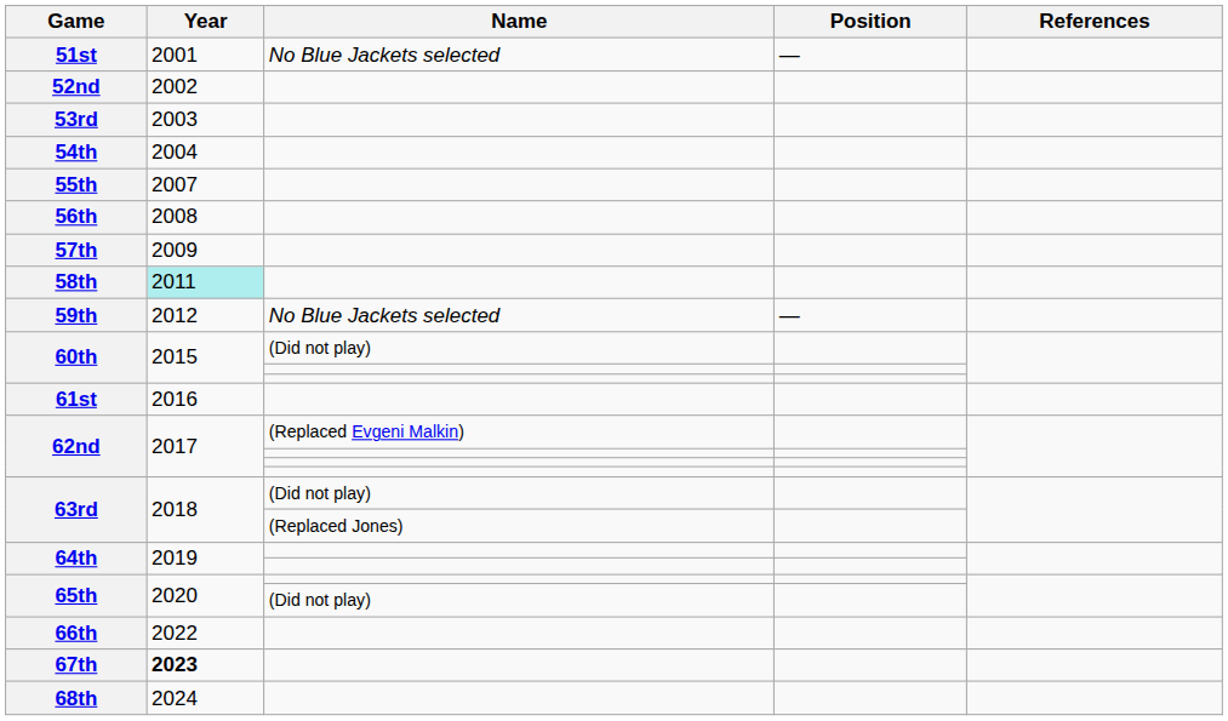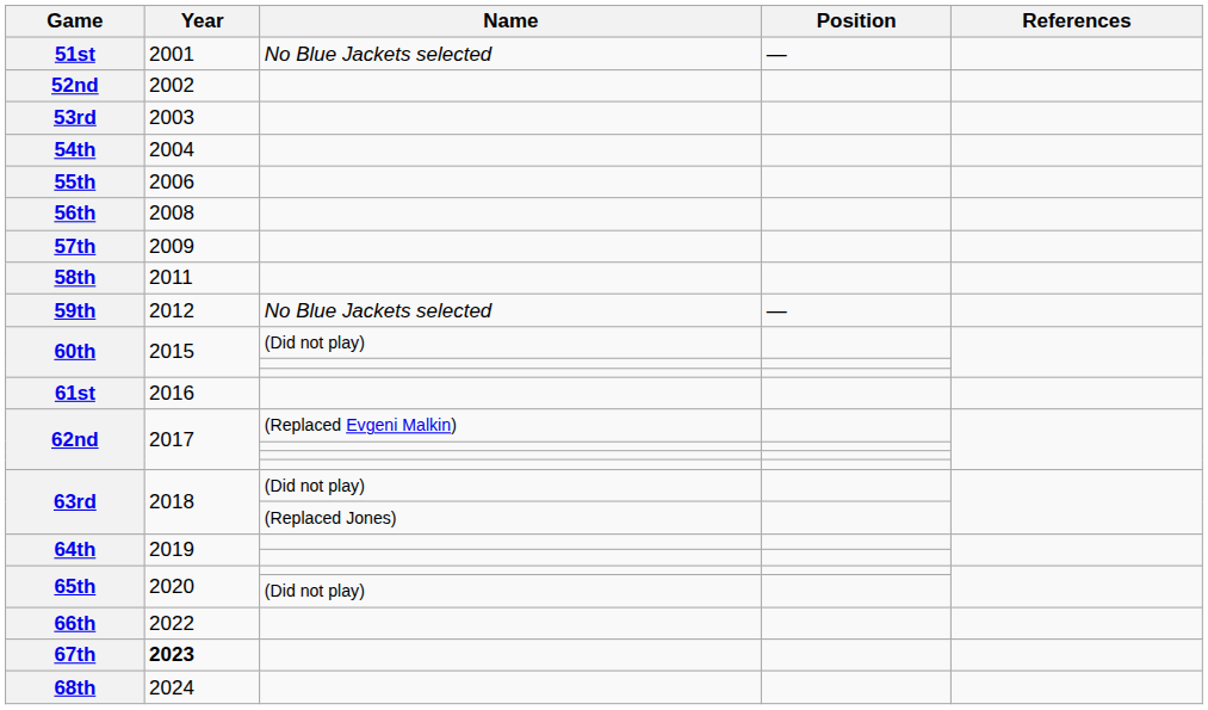 <table class="wikitable sortable" width="75%">
 <tr>
 <th scope="col">Game</th>
 <th scope="col">Year</th>
 <th scope="col">Name</th>
 <th scope="col">Position</th>
 <th scope="col" class="unsortable">References</th>
 </tr>
 <tr>
 <th scope="row"><a href='#'>51st</a></th>
 <td>2001</td>
 <td><em>No Blue Jackets selected</em></td>
 <td>—</td>
 <td></td>
 </tr>
 <tr>
 <th scope="row"><a href='#'>52nd</a></th>
 <td>2002</td>
 <td></td>
 <td></td>
 <td></td>
 </tr>
 <tr>
 <th scope="row"><a href='#'>53rd</a></th>
 <td>2003</td>
 <td></td>
 <td></td>
 <td></td>
 </tr>
 <tr>
 <th scope="row"><a href='#'>54th</a></th>
 <td>2004</td>
 <td></td>
 <td></td>
 <td></td>
 </tr>
 <tr>
 <th scope="row"><a href='#'>55th</a></th>
-<td>2007</td>
+<td>2006</td>
 <td></td>
 <td></td>
 <td></td>
 </tr>
 <tr>
 <th scope="row"><a href='#'>56th</a></th>
 <td>2008</td>
 <td></td>
 <td></td>
 <td></td>
 </tr>
 <tr>
 <th scope="row"><a href='#'>57th</a></th>
 <td>2009</td>
 <td></td>
 <td></td>
 <td></td>
 </tr>
 <tr>
 <th scope="row"><a href='#'>58th</a></th>
-<td style="background: paleturquoise;">2011</td>
+<td>2011</td>
 <td></td>
 <td></td>
 <td></td>
 </tr>
 <tr>
 <th scope="row"><a href='#'>59th</a></th>
 <td>2012</td>
 <td><em>No Blue Jackets selected</em></td>
 <td>—</td>
 <td></td>
 </tr>
 <tr>
 <th scope="row" rowspan="3"><a href='#'>60th</a></th>
 <td rowspan="3">2015</td>
 <td> <small>(Did not play)</small></td>
 <td></td>
 <td rowspan="3"></td>
 </tr>
 <tr>
 <td></td>
 <td></td>
 </tr>
 <tr>
 <td></td>
 <td></td>
 </tr>
 <tr>
 <th scope="row"><a href='#'>61st</a></th>
 <td>2016</td>
 <td></td>
 <td></td>
 <td></td>
 </tr>
 <tr>
 <th scope="row" rowspan="4"><a href='#'>62nd</a></th>
 <td rowspan="4">2017</td>
 <td> <small>(Replaced <a href='#'>Evgeni Malkin</a>)</small></td>
 <td></td>
 <td rowspan="4"></td>
 </tr>
 <tr>
 <td></td>
 <td></td>
 </tr>
 <tr>
 <td></td>
 <td></td>
 </tr>
 <tr>
 <td></td>
 <td></td>
 </tr>
 <tr>
 <th scope="row" rowspan="2"><a href='#'>63rd</a></th>
 <td rowspan="2">2018</td>
 <td> <small>(Did not play)</small></td>
 <td></td>
 <td rowspan="2"></td>
 </tr>
 <tr>
 <td> <small>(Replaced Jones)</small></td>
 <td></td>
 </tr>
 <tr>
 <th scope="row" rowspan="2"><a href='#'>64th</a></th>
 <td rowspan="2">2019</td>
 <td></td>
 <td></td>
 <td rowspan="2"></td>
 </tr>
 <tr>
 <td></td>
 <td></td>
 </tr>
 <tr>
 <th scope="row" rowspan="2"><a href='#'>65th</a></th>
 <td rowspan="2">2020</td>
 <td></td>
 <td></td>
 <td rowspan="2"></td>
 </tr>
 <tr>
 <td> <small>(Did not play)</small></td>
 <td></td>
 </tr>
 <tr>
 <th scope="row"><a href='#'>66th</a></th>
 <td>2022</td>
 <td></td>
 <td></td>
 <td></td>
 </tr>
 <tr>
 <th scope="row"><a href='#'>67th</a></th>
 <td><strong>2023</strong></td>
 <td></td>
 <td></td>
 <td></td>
 </tr>
 <tr>
 <th scope="row"><a href='#'>68th</a></th>
 <td>2024</td>
 <td></td>
 <td></td>
 <td></td>
 </tr>
 </table>
